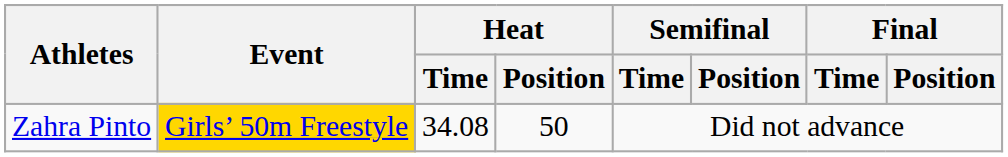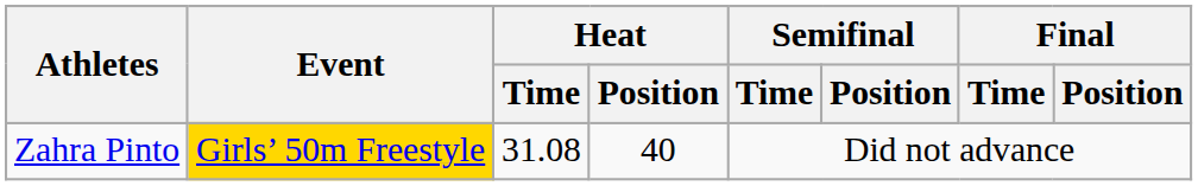 <table class="wikitable" border="1" style="font-size:90%">
 <tr>
 <th rowspan=2>Athletes</th>
 <th rowspan=2>Event</th>
 <th colspan=2>Heat</th>
 <th colspan=2>Semifinal</th>
 <th colspan=2>Final</th>
 </tr>
 <tr>
 <th>Time</th>
 <th>Position</th>
 <th>Time</th>
 <th>Position</th>
 <th>Time</th>
 <th>Position</th>
 </tr>
 <tr>
 <td rowspan=1><a href='#'>Zahra Pinto</a></td>
 <td style="background: gold;"><a href='#'>Girls’ 50m Freestyle</a></td>
-<td align=center>34.08</td>
-<td align=center>50</td>
+<td align=center>31.08</td>
+<td align=center>40</td>
 <td colspan="4" align=center>Did not advance</td>
 </tr>
 </table>
